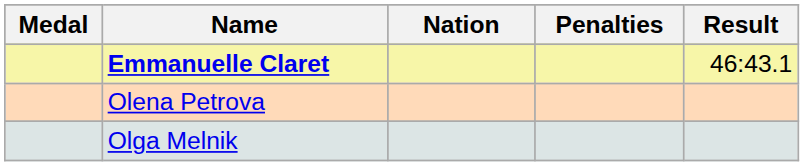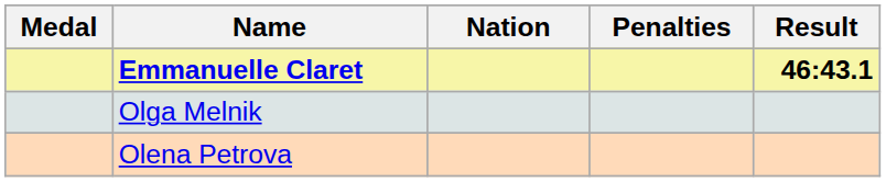 <table class=wikitable style="border:1px solid #AAAAAA;font-size:90%">
 <tr bgcolor="#E4E4E4">
 <th style="border-bottom:1px solid #AAAAAA" width=50>Medal</th>
 <th style="border-bottom:1px solid #AAAAAA" width=160>Name</th>
 <th style="border-bottom:1px solid #AAAAAA" width=80>Nation</th>
 <th style="border-bottom:1px solid #AAAAAA" width=80>Penalties</th>
 <th style="border-bottom:1px solid #AAAAAA" width=60>Result</th>
 </tr>
 <tr bgcolor="#F7F6A8">
 <td align="center"></td>
 <td><strong><a href='#'>Emmanuelle Claret</a></strong></td>
 <td align="center"></td>
 <td align="center"></td>
-<td align="right">46:43.1</td>
+<td align="right"><strong>46:43.1</strong></td>
+</tr>
+<tr bgcolor="#DCE5E5">
+<td align="center"></td>
+<td><a href='#'>Olga Melnik</a></td>
+<td align="center"></td>
+<td align="center"></td>
+<td align="right"></td>
 </tr>
 <tr bgcolor="#FFDAB9">
 <td align="center"></td>
 <td><a href='#'>Olena Petrova</a></td>
 <td align="center"></td>
 <td align="center"></td>
 <td align="right"></td>
 </tr>
-<tr bgcolor="#DCE5E5">
-<td align="center"></td>
-<td><a href='#'>Olga Melnik</a></td>
-<td align="center"></td>
-<td align="center"></td>
-<td align="right"></td>
-</tr>
 </table>
